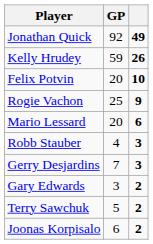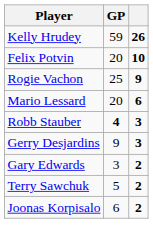 <table class="wikitable" style="text-align:center; float:left; margin-right:1em;">
 <tr>
 <th>Player</th>
 <th>GP</th>
 <th></th>
-</tr>
-<tr>
-<td style="text-align:left;"><a href='#'>Jonathan Quick</a></td>
-<td>92</td>
-<td><strong>49</strong></td>
 </tr>
 <tr>
 <td style="text-align:left;"><a href='#'>Kelly Hrudey</a></td>
 <td>59</td>
 <td><strong>26</strong></td>
 </tr>
 <tr>
 <td style="text-align:left;"><a href='#'>Felix Potvin</a></td>
 <td>20</td>
 <td><strong>10</strong></td>
 </tr>
 <tr>
 <td style="text-align:left;"><a href='#'>Rogie Vachon</a></td>
 <td>25</td>
 <td><strong>9</strong></td>
 </tr>
 <tr>
 <td style="text-align:left;"><a href='#'>Mario Lessard</a></td>
 <td>20</td>
 <td><strong>6</strong></td>
 </tr>
 <tr>
 <td style="text-align:left;"><a href='#'>Robb Stauber</a></td>
-<td>4</td>
+<td><strong>4</strong></td>
 <td><strong>3</strong></td>
 </tr>
 <tr>
 <td style="text-align:left;"><a href='#'>Gerry Desjardins</a></td>
-<td>7</td>
+<td>9</td>
 <td><strong>3</strong></td>
 </tr>
 <tr>
 <td style="text-align:left;"><a href='#'>Gary Edwards</a></td>
 <td>3</td>
 <td><strong>2</strong></td>
 </tr>
 <tr>
 <td style="text-align:left;"><a href='#'>Terry Sawchuk</a></td>
 <td>5</td>
 <td><strong>2</strong></td>
 </tr>
 <tr>
 <td style="text-align:left;"><a href='#'>Joonas Korpisalo</a></td>
 <td>6</td>
 <td><strong>2</strong></td>
 </tr>
 </table>
